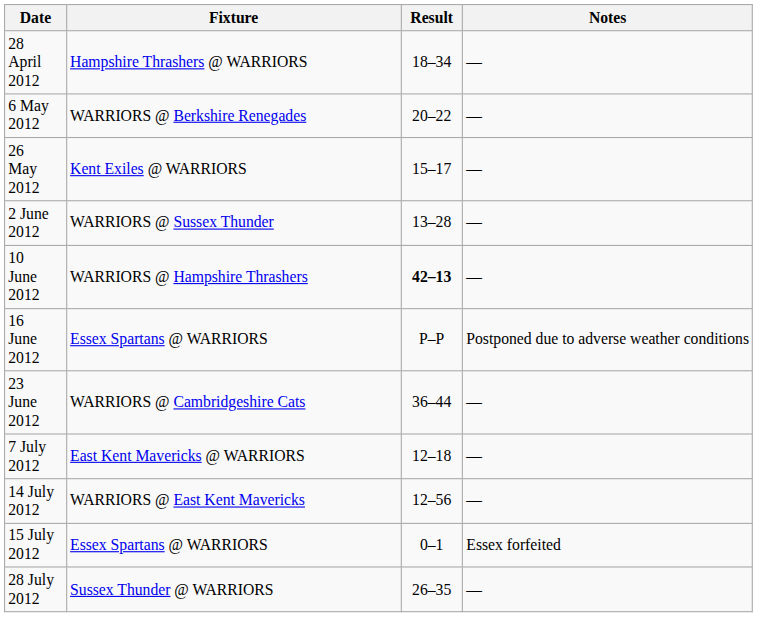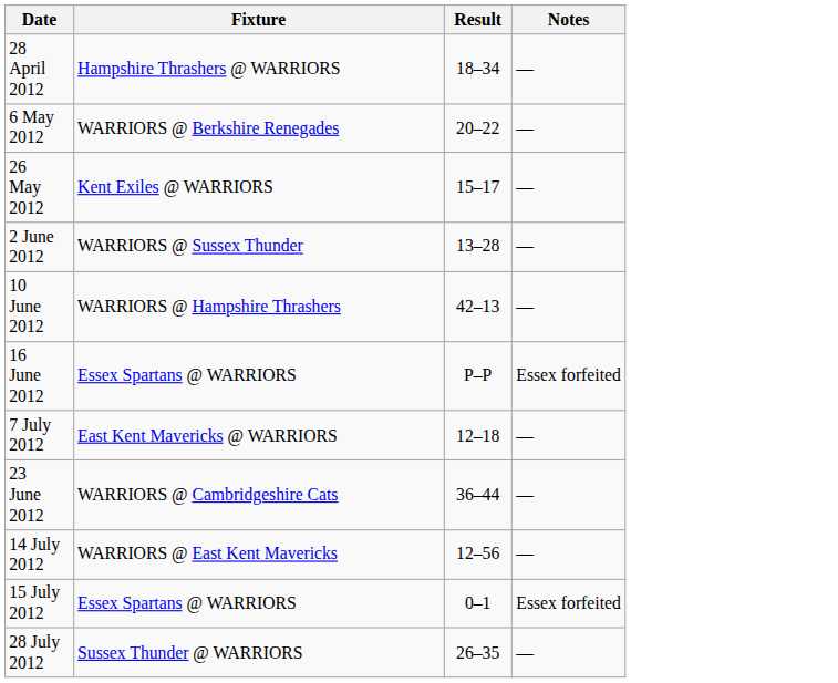 <table class="wikitable" style="font-size: 90%;">
 <tr>
 <th width="50">Date</th>
 <th width="300">Fixture</th>
 <th width="50">Result</th>
 <th>Notes</th>
 </tr>
 <tr>
 <td style="padding-right:10px;">28 April 2012</td>
 <td align="left"><a href='#'>Hampshire Thrashers</a> @ WARRIORS</td>
 <td align="center">18–34</td>
 <td>—</td>
 </tr>
 <tr>
 <td style="padding-right:10px;">6 May 2012</td>
 <td align="left">WARRIORS @ <a href='#'>Berkshire Renegades</a></td>
 <td align="center">20–22</td>
 <td>—</td>
 </tr>
 <tr>
 <td style="padding-right:10px;">26 May 2012</td>
 <td align="left"><a href='#'>Kent Exiles</a> @ WARRIORS</td>
 <td align="center">15–17</td>
 <td>—</td>
 </tr>
 <tr>
 <td style="padding-right:10px;">2 June 2012</td>
 <td align="left">WARRIORS @ <a href='#'>Sussex Thunder</a></td>
 <td align="center">13–28</td>
 <td>—</td>
 </tr>
 <tr>
 <td style="padding-right:10px;">10 June 2012</td>
 <td align="left">WARRIORS @ <a href='#'>Hampshire Thrashers</a></td>
-<td align="center"><strong>42–13</strong></td>
+<td align="center">42–13</td>
 <td>—</td>
 </tr>
 <tr>
 <td style="padding-right:10px;">16 June 2012</td>
 <td align="left"><a href='#'>Essex Spartans</a> @ WARRIORS</td>
 <td align="center">P–P</td>
-<td>Postponed due to adverse weather conditions</td>
+<td>Essex forfeited</td>
+</tr>
+<tr>
+<td style="padding-right:10px;">7 July 2012</td>
+<td align="left"><a href='#'>East Kent Mavericks</a> @ WARRIORS</td>
+<td align="center">12–18</td>
+<td>—</td>
 </tr>
 <tr>
 <td style="padding-right:10px;">23 June 2012</td>
 <td align="left">WARRIORS @ <a href='#'>Cambridgeshire Cats</a></td>
 <td align="center">36–44</td>
-<td>—</td>
-</tr>
-<tr>
-<td style="padding-right:10px;">7 July 2012</td>
-<td align="left"><a href='#'>East Kent Mavericks</a> @ WARRIORS</td>
-<td align="center">12–18</td>
 <td>—</td>
 </tr>
 <tr>
 <td style="padding-right:10px;">14 July 2012</td>
 <td align="left">WARRIORS @ <a href='#'>East Kent Mavericks</a></td>
 <td align="center">12–56</td>
 <td>—</td>
 </tr>
 <tr>
 <td style="padding-right:10px;">15 July 2012</td>
 <td align="left"><a href='#'>Essex Spartans</a> @ WARRIORS</td>
 <td align="center">0–1</td>
 <td>Essex forfeited</td>
 </tr>
 <tr>
 <td style="padding-right:10px;">28 July 2012</td>
 <td align="left"><a href='#'>Sussex Thunder</a> @ WARRIORS</td>
 <td align="center">26–35</td>
 <td>—</td>
 </tr>
 </table>
